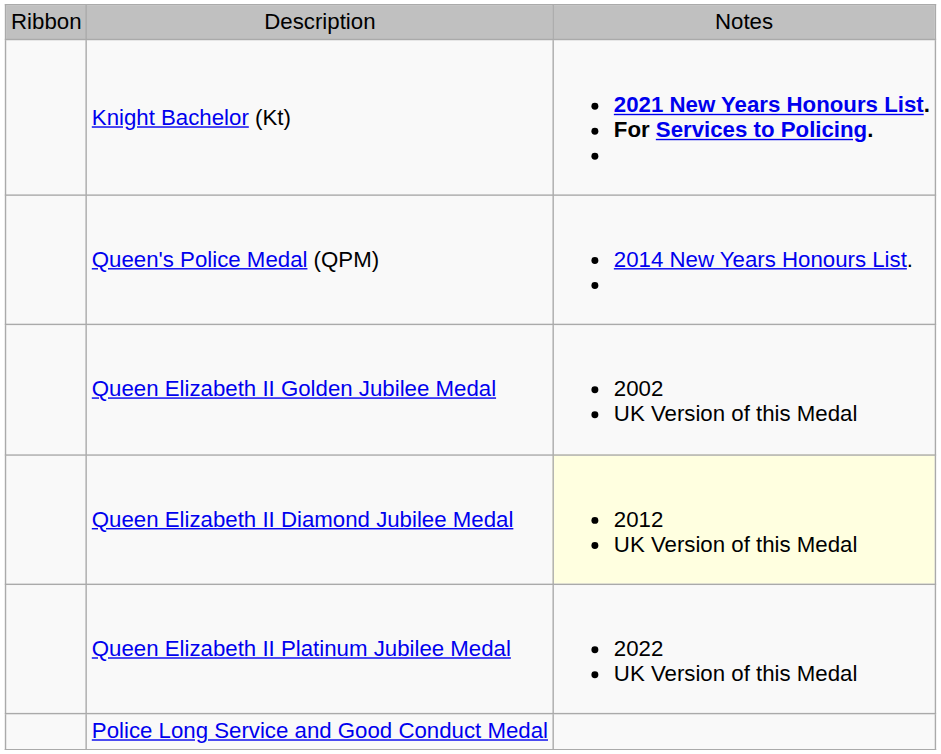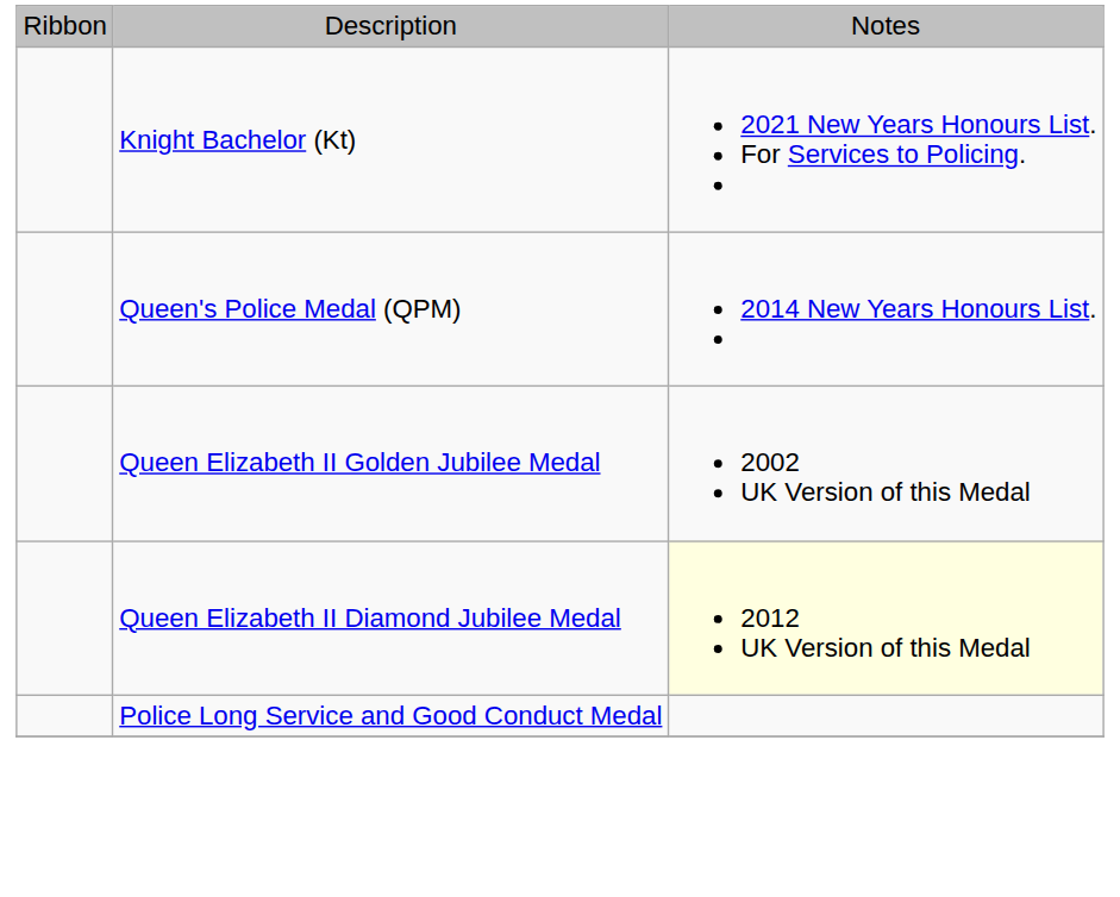 <table class="wikitable" style="margin:1em auto;">
 <tr style="background:silver;" align="center">
 <td>Ribbon</td>
 <td>Description</td>
 <td>Notes</td>
 </tr>
 <tr>
 <td></td>
 <td><a href='#'>Knight Bachelor</a> (Kt)</td>
-<td><strong><br><ul><li><a href='#'>2021 New Years Honours List</a>.</li><li>For <a href='#'>Services to Policing</a>.</li><li></li></ul></strong></td>
+<td><br><ul><li><a href='#'>2021 New Years Honours List</a>.</li><li>For <a href='#'>Services to Policing</a>.</li><li></li></ul></td>
 </tr>
 <tr>
 <td></td>
 <td><a href='#'>Queen's Police Medal</a> (QPM)</td>
 <td><br><ul><li><a href='#'>2014 New Years Honours List</a>.</li><li></li></ul></td>
 </tr>
 <tr>
 <td></td>
 <td><a href='#'>Queen Elizabeth II Golden Jubilee Medal</a></td>
 <td><br><ul><li>2002</li><li>UK Version of this Medal</li></ul></td>
 </tr>
 <tr>
 <td></td>
 <td><a href='#'>Queen Elizabeth II Diamond Jubilee Medal</a></td>
 <td style="background: lightyellow;"><br><ul><li>2012</li><li>UK Version of this Medal</li></ul></td>
 </tr>
 <tr>
 <td></td>
-<td><a href='#'>Queen Elizabeth II Platinum Jubilee Medal</a></td>
-<td><br><ul><li>2022</li><li>UK Version of this Medal</li></ul></td>
-</tr>
-<tr>
-<td></td>
 <td><a href='#'>Police Long Service and Good Conduct Medal</a></td>
 <td></td>
 </tr>
 <tr>
 </tr>
 </table>
